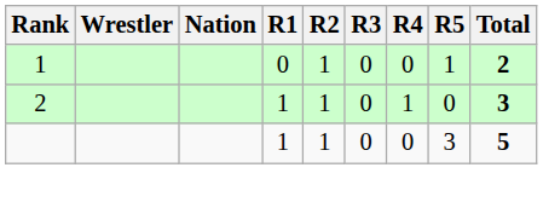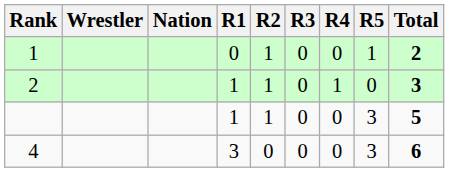 <table class="wikitable sortable" style="text-align:center;">
 <tr>
 <th>Rank</th>
 <th>Wrestler</th>
 <th>Nation</th>
 <th>R1</th>
 <th>R2</th>
 <th>R3</th>
 <th>R4</th>
 <th>R5</th>
 <th>Total</th>
 </tr>
 <tr style="background:#cfc;">
 <td>1</td>
 <td align=left></td>
 <td align=left></td>
 <td>0</td>
 <td>1</td>
 <td>0</td>
 <td>0</td>
 <td>1</td>
 <td><strong>2</strong></td>
 </tr>
 <tr style="background:#cfc;">
 <td>2</td>
 <td align=left></td>
 <td align=left></td>
 <td>1</td>
 <td>1</td>
 <td>0</td>
 <td>1</td>
 <td>0</td>
 <td><strong>3</strong></td>
 </tr>
 <tr>
 <td></td>
 <td align=left></td>
 <td align=left></td>
 <td>1</td>
 <td>1</td>
 <td>0</td>
 <td>0</td>
 <td>3</td>
 <td><strong>5</strong></td>
 </tr>
+<tr>
+<td>4</td>
+<td align=left></td>
+<td align=left></td>
+<td>3</td>
+<td>0</td>
+<td>0</td>
+<td>0</td>
+<td>3</td>
+<td><strong>6</strong></td>
+</tr>
 </table>
